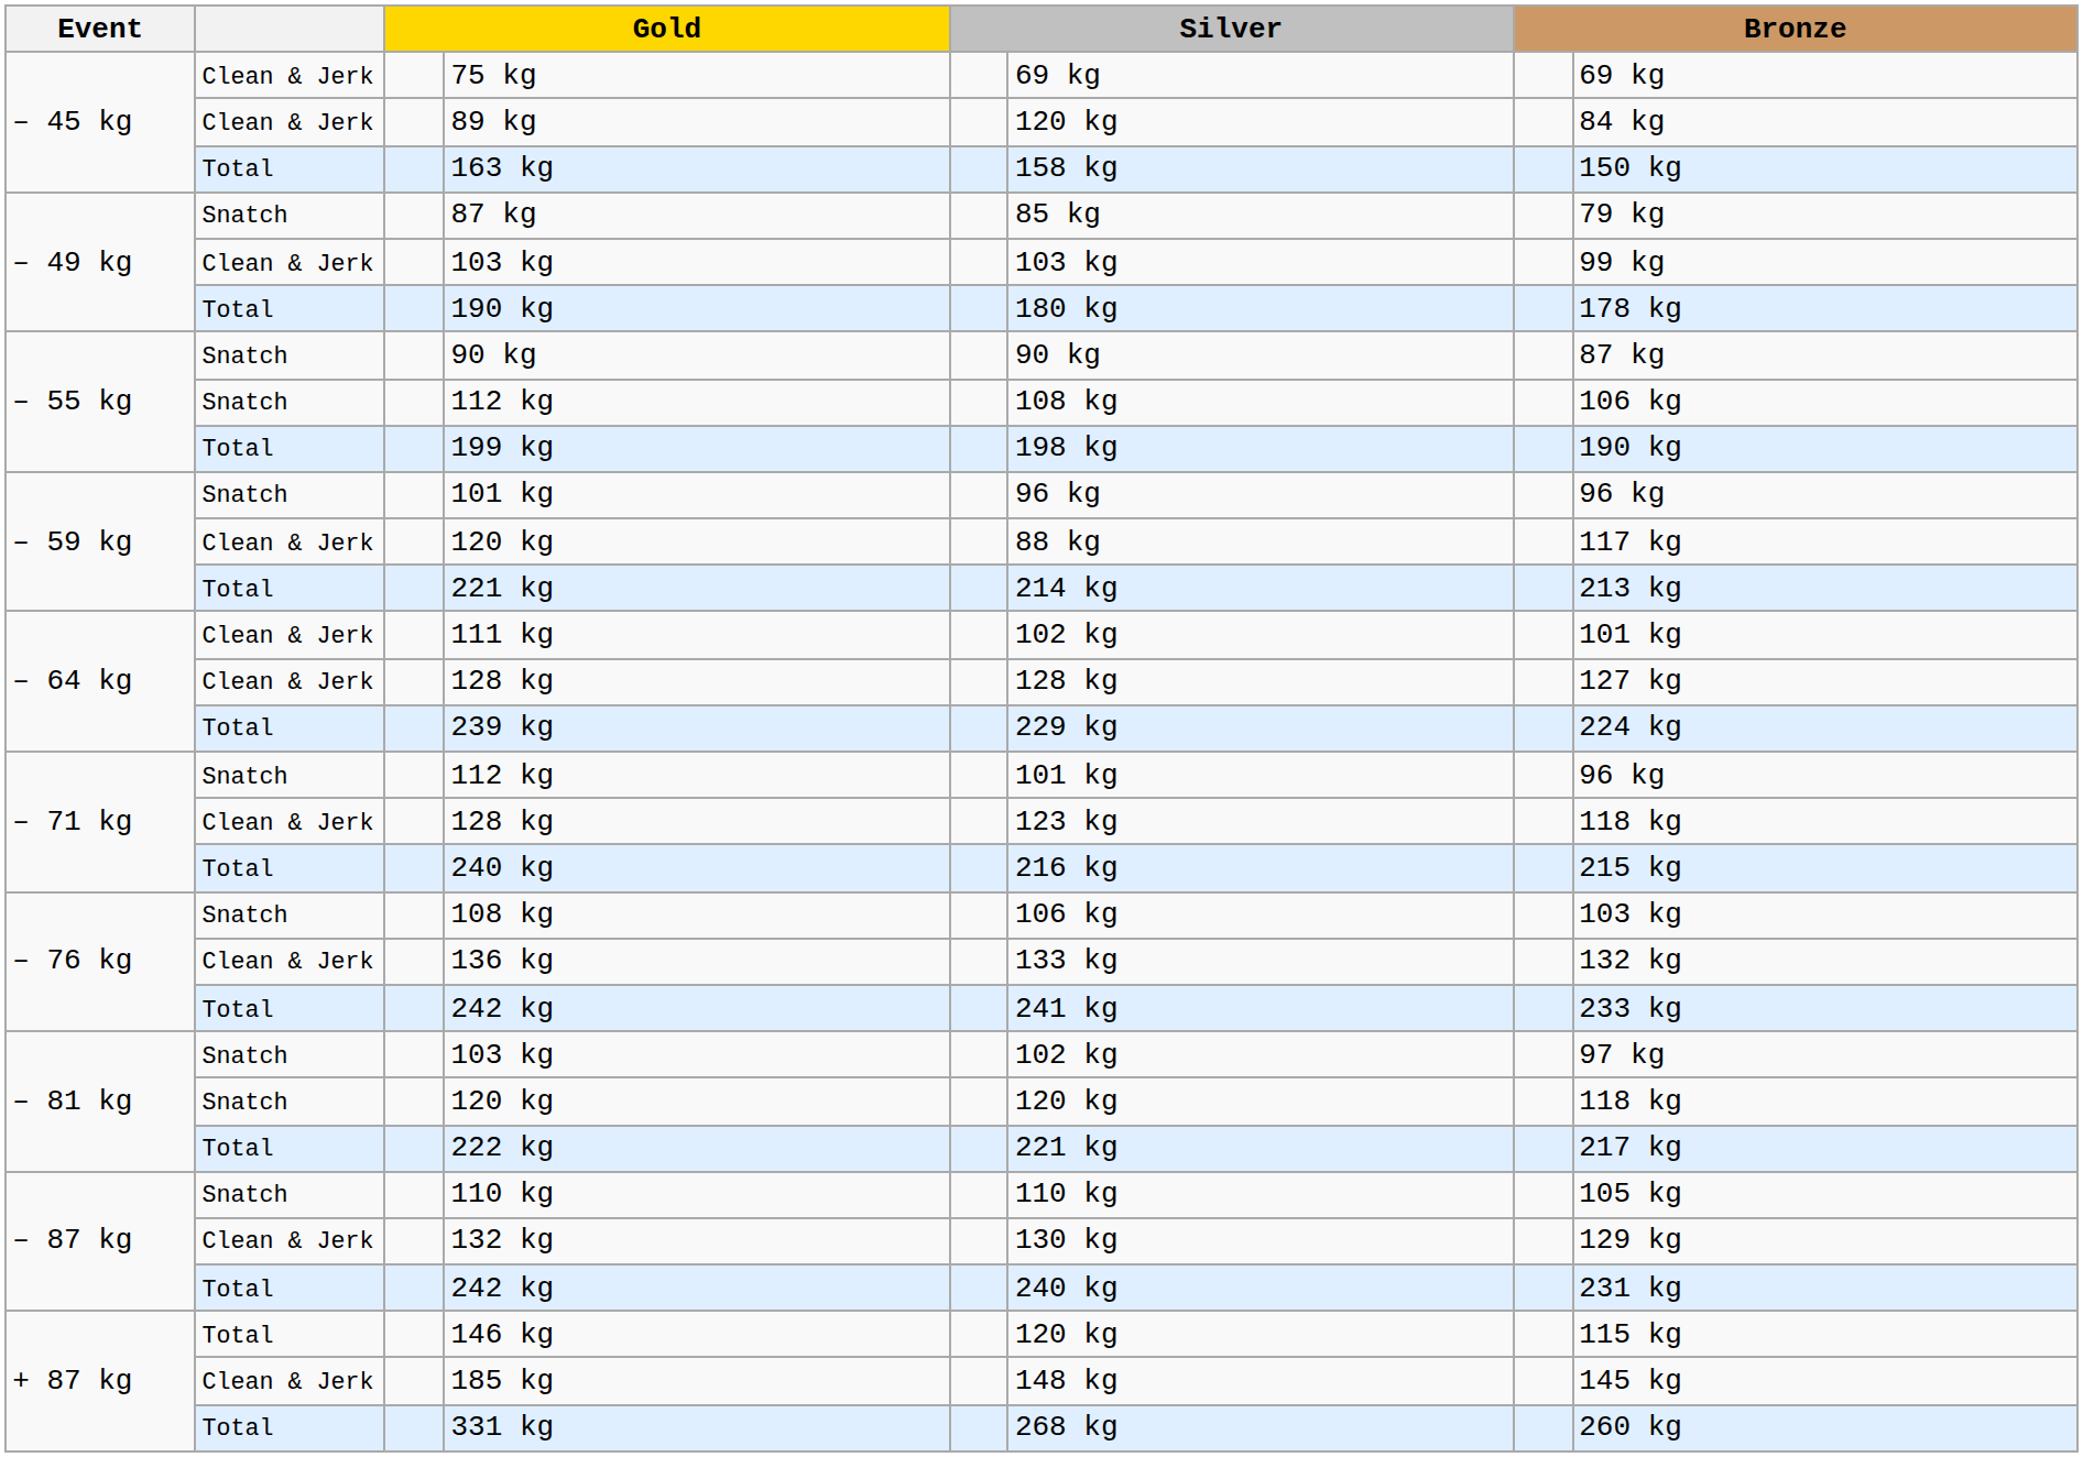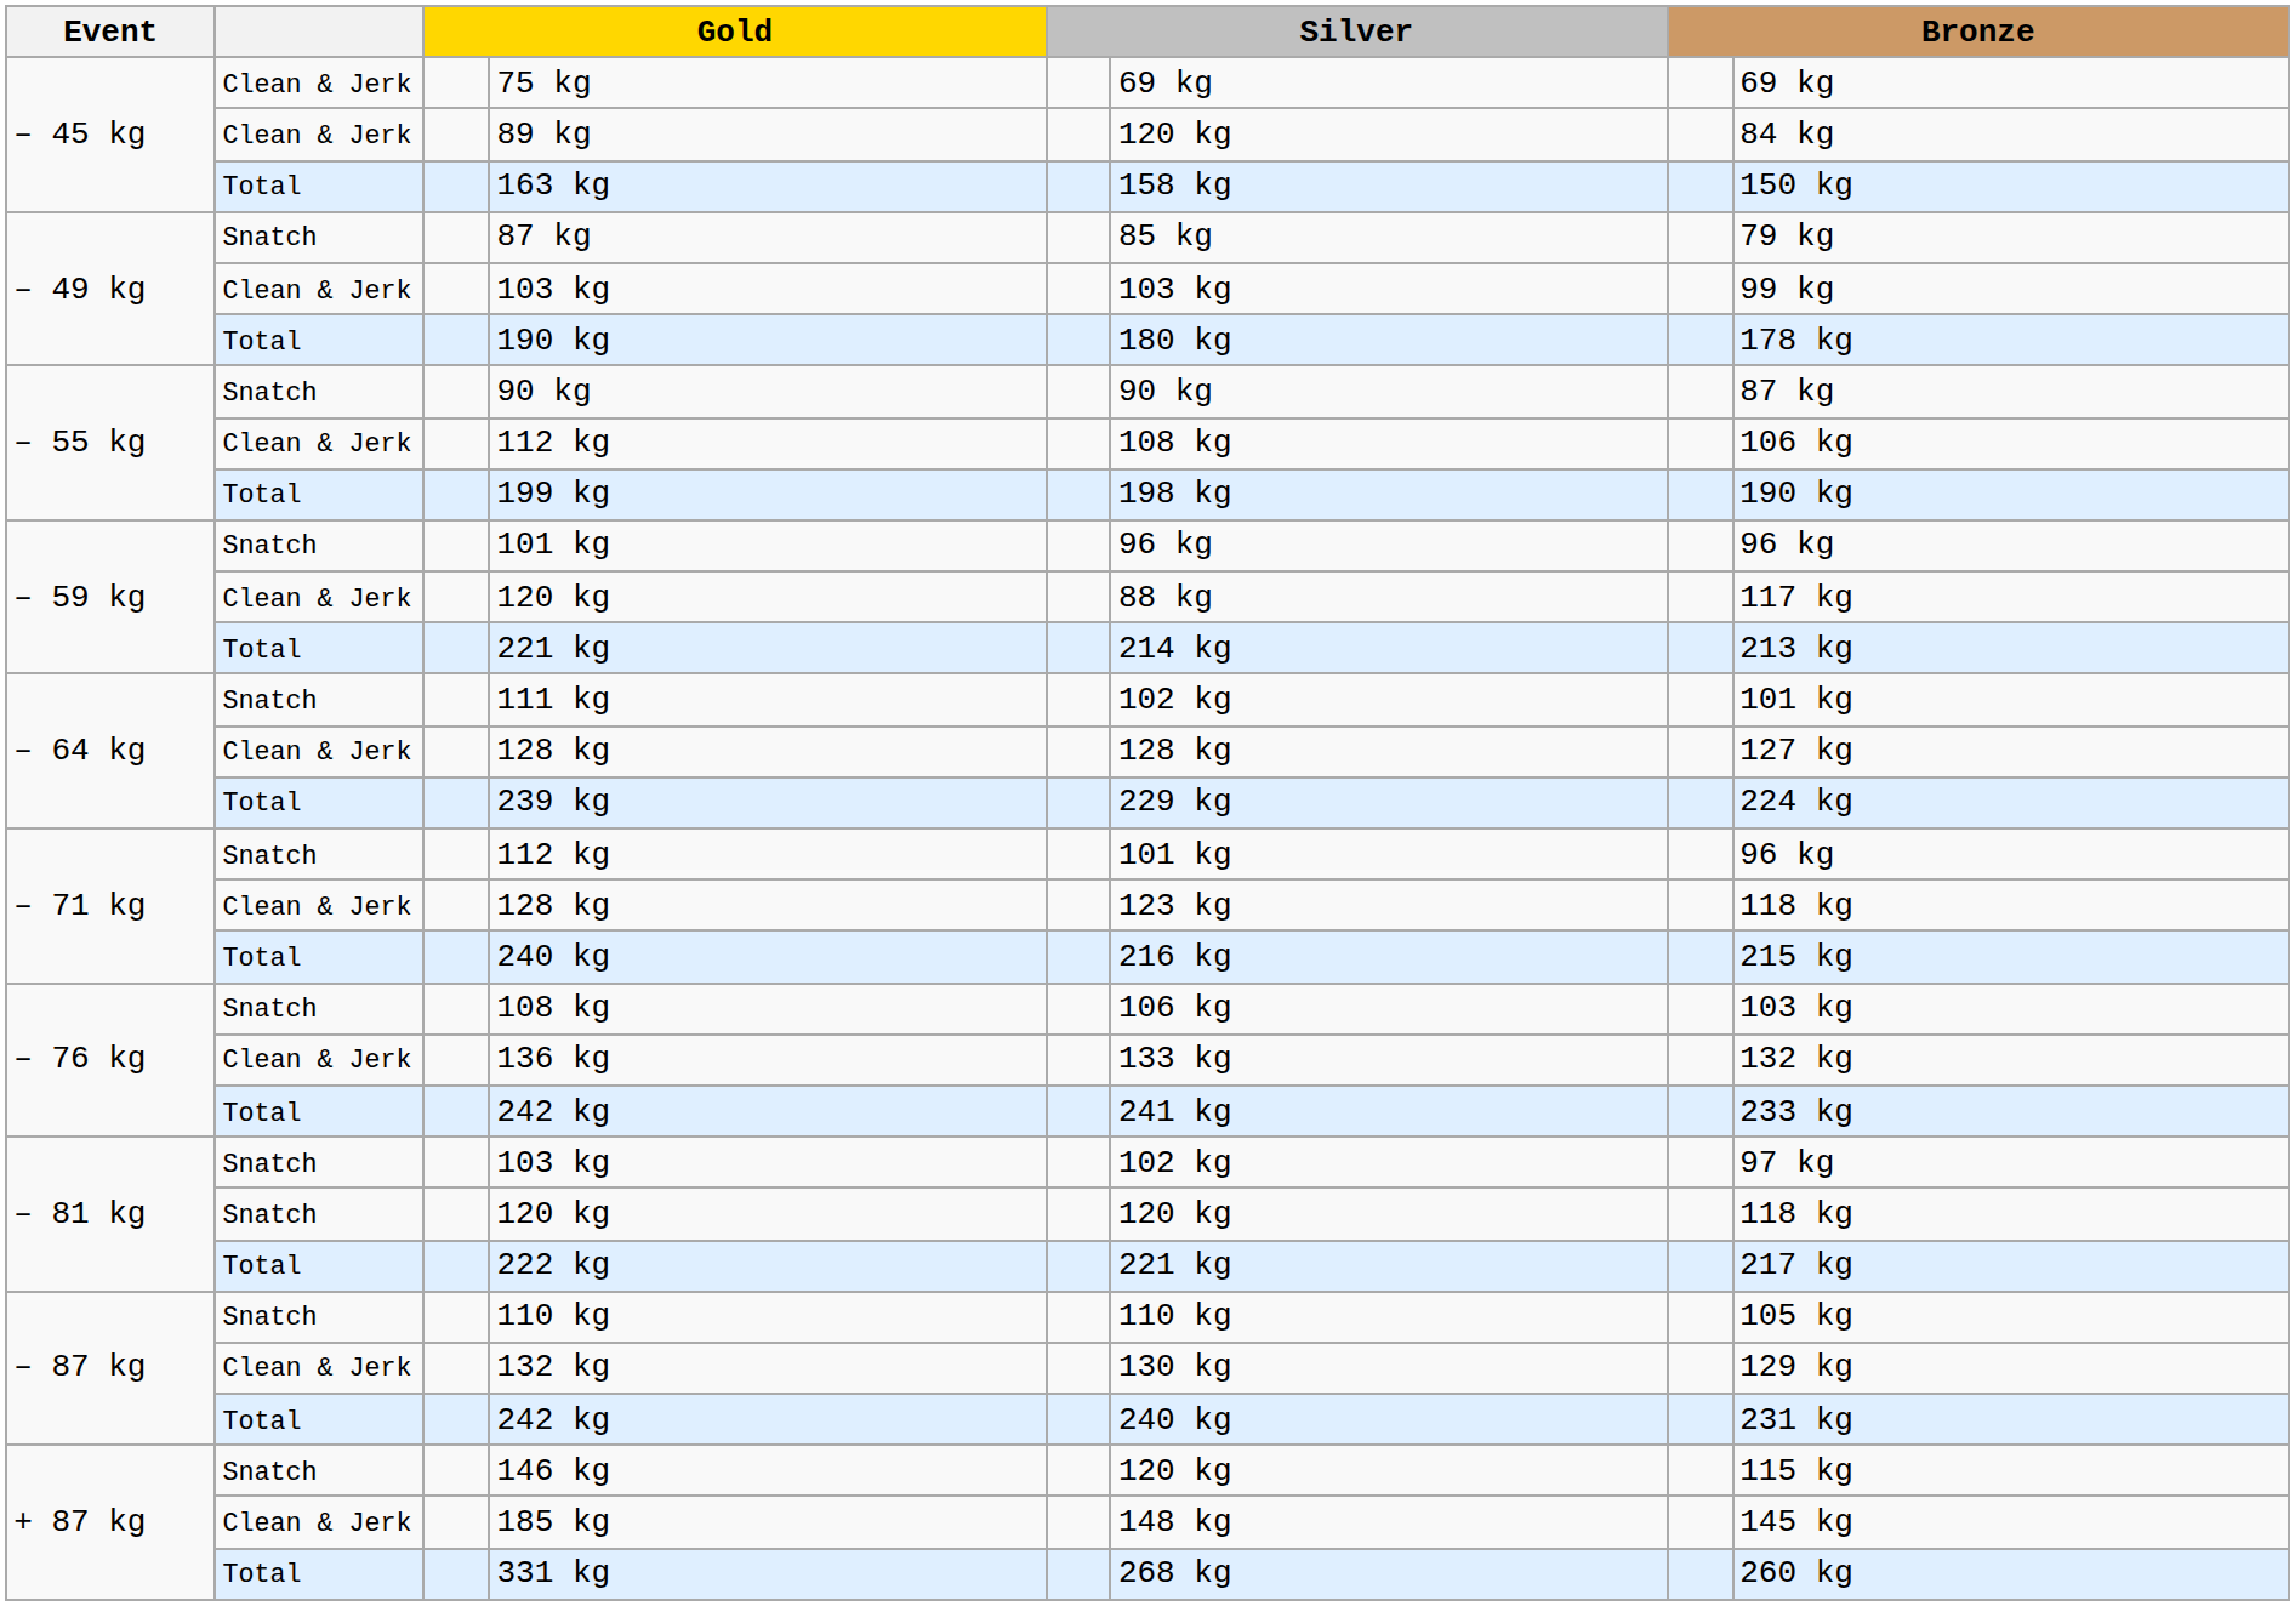 <table class="wikitable">
 <tr>
 <th width=80>Event</th>
 <th width=80></th>
 <td bgcolor=gold align="center" colspan=2 width=250><strong>Gold</strong></td>
 <td bgcolor=silver align="center" colspan=2 width=250><strong>Silver</strong></td>
 <td bgcolor=#cc9966 colspan=2 align="center" width=250><strong>Bronze</strong></td>
 </tr>
 <tr>
 <td rowspan=3>– 45 kg<br></td>
 <td><small>Clean & Jerk</small></td>
 <td></td>
 <td>75 kg</td>
 <td></td>
 <td>69 kg</td>
 <td></td>
 <td>69 kg</td>
 </tr>
 <tr>
 <td><small>Clean & Jerk</small></td>
 <td></td>
 <td>89 kg</td>
 <td></td>
 <td>120 kg</td>
 <td></td>
 <td>84 kg</td>
 </tr>
 <tr bgcolor=#dfefff>
 <td><small>Total</small></td>
 <td></td>
 <td>163 kg</td>
 <td></td>
 <td>158 kg</td>
 <td></td>
 <td>150 kg</td>
 </tr>
 <tr>
 <td rowspan=3>– 49 kg<br></td>
 <td><small>Snatch</small></td>
 <td></td>
 <td>87 kg</td>
 <td></td>
 <td>85 kg</td>
 <td></td>
 <td>79 kg</td>
 </tr>
 <tr>
 <td><small>Clean & Jerk</small></td>
 <td></td>
 <td>103 kg</td>
 <td></td>
 <td>103 kg</td>
 <td></td>
 <td>99 kg</td>
 </tr>
 <tr bgcolor=#dfefff>
 <td><small>Total</small></td>
 <td></td>
 <td>190 kg</td>
 <td></td>
 <td>180 kg</td>
 <td></td>
 <td>178 kg</td>
 </tr>
 <tr>
 <td rowspan=3>– 55 kg<br></td>
 <td><small>Snatch</small></td>
 <td></td>
 <td>90 kg</td>
 <td></td>
 <td>90 kg</td>
 <td></td>
 <td>87 kg</td>
 </tr>
 <tr>
-<td><small>Snatch</small></td>
+<td><small>Clean & Jerk</small></td>
 <td></td>
 <td>112 kg</td>
 <td></td>
 <td>108 kg</td>
 <td></td>
 <td>106 kg</td>
 </tr>
 <tr bgcolor=#dfefff>
 <td><small>Total</small></td>
 <td></td>
 <td>199 kg</td>
 <td></td>
 <td>198 kg</td>
 <td></td>
 <td>190 kg</td>
 </tr>
 <tr>
 <td rowspan=3>– 59 kg<br></td>
 <td><small>Snatch</small></td>
 <td></td>
 <td>101 kg</td>
 <td></td>
 <td>96 kg</td>
 <td></td>
 <td>96 kg</td>
 </tr>
 <tr>
 <td><small>Clean & Jerk</small></td>
 <td></td>
 <td>120 kg</td>
 <td></td>
 <td>88 kg</td>
 <td></td>
 <td>117 kg</td>
 </tr>
 <tr bgcolor=#dfefff>
 <td><small>Total</small></td>
 <td></td>
 <td>221 kg</td>
 <td></td>
 <td>214 kg</td>
 <td></td>
 <td>213 kg</td>
 </tr>
 <tr>
 <td rowspan=3>– 64 kg<br></td>
-<td><small>Clean & Jerk</small></td>
+<td><small>Snatch</small></td>
 <td></td>
 <td>111 kg</td>
 <td></td>
 <td>102 kg</td>
 <td></td>
 <td>101 kg</td>
 </tr>
 <tr>
 <td><small>Clean & Jerk</small></td>
 <td></td>
 <td>128 kg</td>
 <td></td>
 <td>128 kg</td>
 <td></td>
 <td>127 kg</td>
 </tr>
 <tr bgcolor=#dfefff>
 <td><small>Total</small></td>
 <td></td>
 <td>239 kg</td>
 <td></td>
 <td>229 kg</td>
 <td></td>
 <td>224 kg</td>
 </tr>
 <tr>
 <td rowspan=3>– 71 kg<br></td>
 <td><small>Snatch</small></td>
 <td></td>
 <td>112 kg</td>
 <td></td>
 <td>101 kg</td>
 <td></td>
 <td>96 kg</td>
 </tr>
 <tr>
 <td><small>Clean & Jerk</small></td>
 <td></td>
 <td>128 kg</td>
 <td></td>
 <td>123 kg</td>
 <td></td>
 <td>118 kg</td>
 </tr>
 <tr bgcolor=#dfefff>
 <td><small>Total</small></td>
 <td></td>
 <td>240 kg</td>
 <td></td>
 <td>216 kg</td>
 <td></td>
 <td>215 kg</td>
 </tr>
 <tr>
 <td rowspan=3>– 76 kg<br></td>
 <td><small>Snatch</small></td>
 <td></td>
 <td>108 kg</td>
 <td></td>
 <td>106 kg</td>
 <td></td>
 <td>103 kg</td>
 </tr>
 <tr>
 <td><small>Clean & Jerk</small></td>
 <td></td>
 <td>136 kg</td>
 <td></td>
 <td>133 kg</td>
 <td></td>
 <td>132 kg</td>
 </tr>
 <tr bgcolor=#dfefff>
 <td><small>Total</small></td>
 <td></td>
 <td>242 kg</td>
 <td></td>
 <td>241 kg</td>
 <td></td>
 <td>233 kg</td>
 </tr>
 <tr>
 <td rowspan=3>– 81 kg<br></td>
 <td><small>Snatch</small></td>
 <td></td>
 <td>103 kg</td>
 <td></td>
 <td>102 kg</td>
 <td></td>
 <td>97 kg</td>
 </tr>
 <tr>
 <td><small>Snatch</small></td>
 <td></td>
 <td>120 kg</td>
 <td></td>
 <td>120 kg</td>
 <td></td>
 <td>118 kg</td>
 </tr>
 <tr bgcolor=#dfefff>
 <td><small>Total</small></td>
 <td></td>
 <td>222 kg</td>
 <td></td>
 <td>221 kg</td>
 <td></td>
 <td>217 kg</td>
 </tr>
 <tr>
 <td rowspan=3>– 87 kg<br></td>
 <td><small>Snatch</small></td>
 <td></td>
 <td>110 kg</td>
 <td></td>
 <td>110 kg</td>
 <td></td>
 <td>105 kg</td>
 </tr>
 <tr>
 <td><small>Clean & Jerk</small></td>
 <td></td>
 <td>132 kg</td>
 <td></td>
 <td>130 kg</td>
 <td></td>
 <td>129 kg</td>
 </tr>
 <tr bgcolor=#dfefff>
 <td><small>Total</small></td>
 <td></td>
 <td>242 kg</td>
 <td></td>
 <td>240 kg</td>
 <td></td>
 <td>231 kg</td>
 </tr>
 <tr>
 </tr>
 <tr>
 <td rowspan=3>+ 87 kg<br></td>
-<td><small>Total</small></td>
+<td><small>Snatch</small></td>
 <td></td>
 <td>146 kg</td>
 <td></td>
 <td>120 kg</td>
 <td></td>
 <td>115 kg</td>
 </tr>
 <tr>
 <td><small>Clean & Jerk</small></td>
 <td></td>
 <td>185 kg</td>
 <td></td>
 <td>148 kg</td>
 <td></td>
 <td>145 kg</td>
 </tr>
 <tr bgcolor=#dfefff>
 <td><small>Total</small></td>
 <td></td>
 <td>331 kg</td>
 <td></td>
 <td>268 kg</td>
 <td></td>
 <td>260 kg</td>
 </tr>
 <tr>
 </tr>
 </table>
